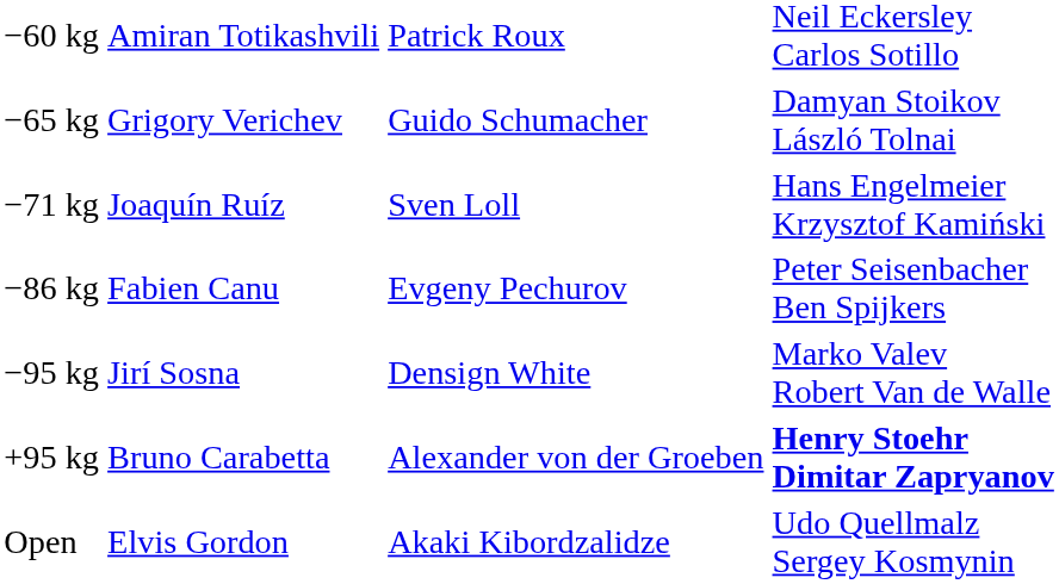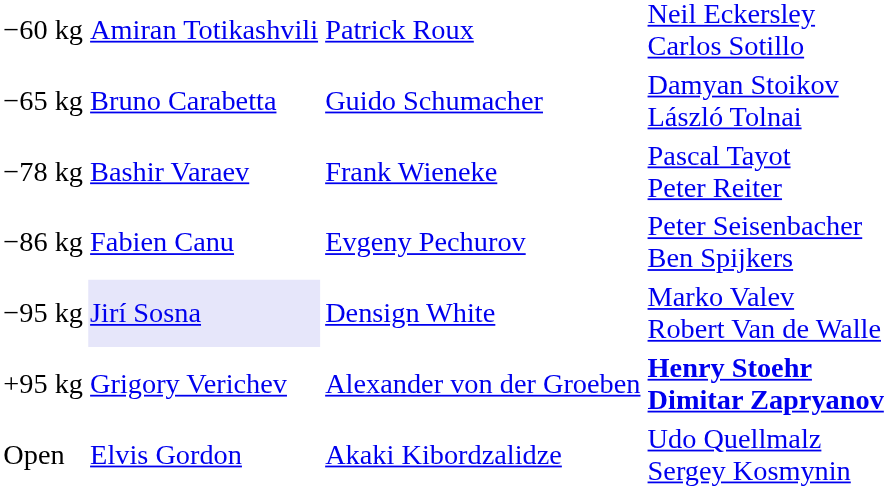 <table>
 <tr>
 <td>−60 kg</td>
 <td> <a href='#'>Amiran Totikashvili</a></td>
 <td> <a href='#'>Patrick Roux</a></td>
 <td> <a href='#'>Neil Eckersley</a><br> <a href='#'>Carlos Sotillo</a></td>
 </tr>
 <tr>
 <td>−65 kg</td>
-<td> <a href='#'>Grigory Verichev</a></td>
+<td> <a href='#'>Bruno Carabetta</a></td>
 <td> <a href='#'>Guido Schumacher</a></td>
 <td> <a href='#'>Damyan Stoikov</a><br> <a href='#'>László Tolnai</a></td>
 </tr>
 <tr>
-<td>−71 kg</td>
-<td> <a href='#'>Joaquín Ruíz</a></td>
-<td> <a href='#'>Sven Loll</a></td>
-<td> <a href='#'>Hans Engelmeier</a><br> <a href='#'>Krzysztof Kamiński</a></td>
+<td>−78 kg</td>
+<td> <a href='#'>Bashir Varaev</a></td>
+<td> <a href='#'>Frank Wieneke</a></td>
+<td> <a href='#'>Pascal Tayot</a><br> <a href='#'>Peter Reiter</a></td>
 </tr>
 <tr>
 <td>−86 kg</td>
 <td> <a href='#'>Fabien Canu</a></td>
 <td> <a href='#'>Evgeny Pechurov</a></td>
 <td> <a href='#'>Peter Seisenbacher</a><br> <a href='#'>Ben Spijkers</a></td>
 </tr>
 <tr>
 <td>−95 kg</td>
-<td> <a href='#'>Jirí Sosna</a></td>
+<td style="background: lavender;"> <a href='#'>Jirí Sosna</a></td>
 <td> <a href='#'>Densign White</a></td>
 <td> <a href='#'>Marko Valev</a><br> <a href='#'>Robert Van de Walle</a></td>
 </tr>
 <tr>
 <td>+95 kg</td>
-<td> <a href='#'>Bruno Carabetta</a></td>
+<td> <a href='#'>Grigory Verichev</a></td>
 <td> <a href='#'>Alexander von der Groeben</a></td>
 <td><strong> <a href='#'>Henry Stoehr</a><br> <a href='#'>Dimitar Zapryanov</a></strong></td>
 </tr>
 <tr>
 <td>Open</td>
 <td> <a href='#'>Elvis Gordon</a></td>
 <td> <a href='#'>Akaki Kibordzalidze</a></td>
 <td> <a href='#'>Udo Quellmalz</a><br> <a href='#'>Sergey Kosmynin</a></td>
 </tr>
 </table>
